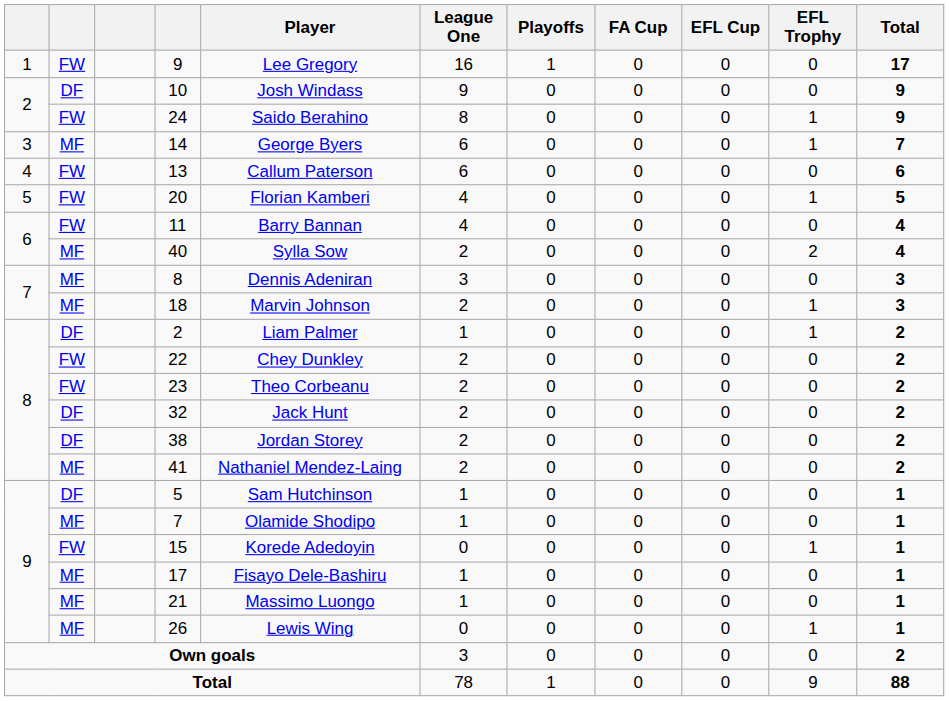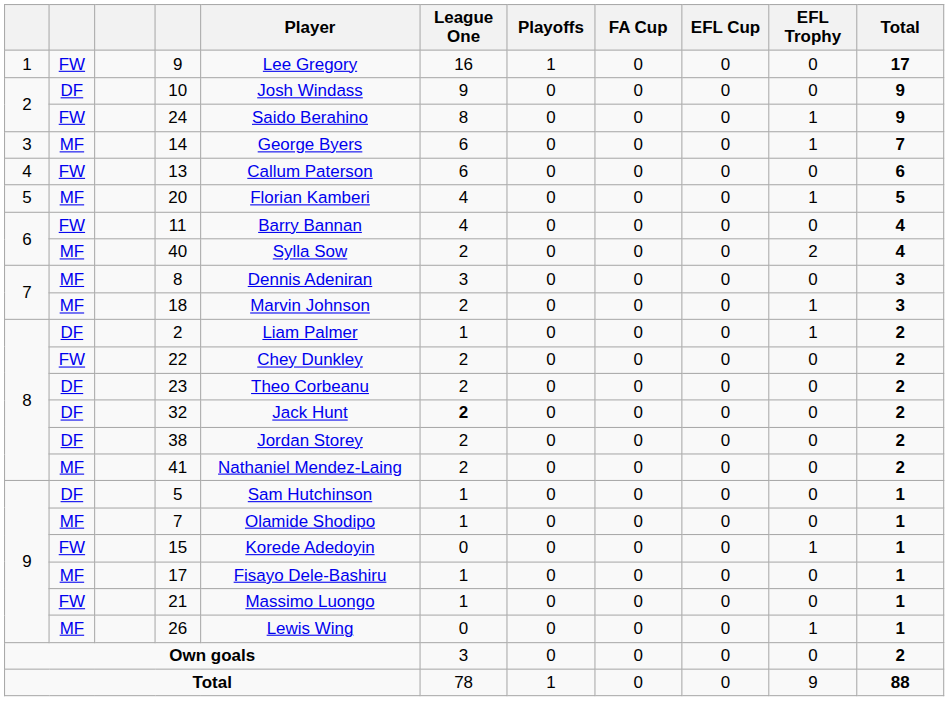 <table class="wikitable" style="text-align:center">
 <tr>
 <th style="width:35px"></th>
 <th style="width:35px"></th>
 <th style="width:50px"></th>
 <th style="width:35px"></th>
 <th style="width:200px">Player</th>
 <th style="width:75px">League One</th>
 <th style="width:75px">Playoffs</th>
 <th style="width:75px">FA Cup</th>
 <th style="width:75px">EFL Cup</th>
 <th style="width:75px">EFL Trophy</th>
 <th style="width:75px">Total</th>
 </tr>
 <tr>
 <td rowspan=1>1</td>
 <td><a href='#'>FW</a></td>
 <td></td>
 <td>9</td>
 <td><a href='#'>Lee Gregory</a></td>
 <td>16</td>
 <td>1</td>
 <td>0</td>
 <td>0</td>
 <td>0</td>
 <td><strong>17</strong></td>
 </tr>
 <tr>
 <td rowspan=2>2</td>
 <td><a href='#'>DF</a></td>
 <td></td>
 <td>10</td>
 <td><a href='#'>Josh Windass</a></td>
 <td>9</td>
 <td>0</td>
 <td>0</td>
 <td>0</td>
 <td>0</td>
 <td><strong>9</strong></td>
 </tr>
 <tr>
 <td><a href='#'>FW</a></td>
 <td></td>
 <td>24</td>
 <td><a href='#'>Saido Berahino</a></td>
 <td>8</td>
 <td>0</td>
 <td>0</td>
 <td>0</td>
 <td>1</td>
 <td><strong>9</strong></td>
 </tr>
 <tr>
 <td rowspan=1>3</td>
 <td><a href='#'>MF</a></td>
 <td></td>
 <td>14</td>
 <td><a href='#'>George Byers</a></td>
 <td>6</td>
 <td>0</td>
 <td>0</td>
 <td>0</td>
 <td>1</td>
 <td><strong>7</strong></td>
 </tr>
 <tr>
 <td rowspan=1>4</td>
 <td><a href='#'>FW</a></td>
 <td></td>
 <td>13</td>
 <td><a href='#'>Callum Paterson</a></td>
 <td>6</td>
 <td>0</td>
 <td>0</td>
 <td>0</td>
 <td>0</td>
 <td><strong>6</strong></td>
 </tr>
 <tr>
 <td rowspan=1>5</td>
-<td><a href='#'>FW</a></td>
+<td><a href='#'>MF</a></td>
 <td></td>
 <td>20</td>
 <td><a href='#'>Florian Kamberi</a></td>
 <td>4</td>
 <td>0</td>
 <td>0</td>
 <td>0</td>
 <td>1</td>
 <td><strong>5</strong></td>
 </tr>
 <tr>
 <td rowspan=2>6</td>
 <td><a href='#'>FW</a></td>
 <td></td>
 <td>11</td>
 <td><a href='#'>Barry Bannan</a></td>
 <td>4</td>
 <td>0</td>
 <td>0</td>
 <td>0</td>
 <td>0</td>
 <td><strong>4</strong></td>
 </tr>
 <tr>
 <td><a href='#'>MF</a></td>
 <td></td>
 <td>40</td>
 <td><a href='#'>Sylla Sow</a></td>
 <td>2</td>
 <td>0</td>
 <td>0</td>
 <td>0</td>
 <td>2</td>
 <td><strong>4</strong></td>
 </tr>
 <tr>
 <td rowspan=2>7</td>
 <td><a href='#'>MF</a></td>
 <td></td>
 <td>8</td>
 <td><a href='#'>Dennis Adeniran</a></td>
 <td>3</td>
 <td>0</td>
 <td>0</td>
 <td>0</td>
 <td>0</td>
 <td><strong>3</strong></td>
 </tr>
 <tr>
 <td><a href='#'>MF</a></td>
 <td></td>
 <td>18</td>
 <td><a href='#'>Marvin Johnson</a></td>
 <td>2</td>
 <td>0</td>
 <td>0</td>
 <td>0</td>
 <td>1</td>
 <td><strong>3</strong></td>
 </tr>
 <tr>
 <td rowspan=6>8</td>
 <td><a href='#'>DF</a></td>
 <td></td>
 <td>2</td>
 <td><a href='#'>Liam Palmer</a></td>
 <td>1</td>
 <td>0</td>
 <td>0</td>
 <td>0</td>
 <td>1</td>
 <td><strong>2</strong></td>
 </tr>
 <tr>
 <td><a href='#'>FW</a></td>
 <td></td>
 <td>22</td>
 <td><a href='#'>Chey Dunkley</a></td>
 <td>2</td>
 <td>0</td>
 <td>0</td>
 <td>0</td>
 <td>0</td>
 <td><strong>2</strong></td>
 </tr>
 <tr>
-<td><a href='#'>FW</a></td>
+<td><a href='#'>DF</a></td>
 <td></td>
 <td>23</td>
 <td><a href='#'>Theo Corbeanu</a></td>
 <td>2</td>
 <td>0</td>
 <td>0</td>
 <td>0</td>
 <td>0</td>
 <td><strong>2</strong></td>
 </tr>
 <tr>
 <td><a href='#'>DF</a></td>
 <td></td>
 <td>32</td>
 <td><a href='#'>Jack Hunt</a></td>
-<td>2</td>
+<td><strong>2</strong></td>
 <td>0</td>
 <td>0</td>
 <td>0</td>
 <td>0</td>
 <td><strong>2</strong></td>
 </tr>
 <tr>
 <td><a href='#'>DF</a></td>
 <td></td>
 <td>38</td>
 <td><a href='#'>Jordan Storey</a></td>
 <td>2</td>
 <td>0</td>
 <td>0</td>
 <td>0</td>
 <td>0</td>
 <td><strong>2</strong></td>
 </tr>
 <tr>
 <td><a href='#'>MF</a></td>
 <td></td>
 <td>41</td>
 <td><a href='#'>Nathaniel Mendez-Laing</a></td>
 <td>2</td>
 <td>0</td>
 <td>0</td>
 <td>0</td>
 <td>0</td>
 <td><strong>2</strong></td>
 </tr>
 <tr>
 <td rowspan=6>9</td>
 <td><a href='#'>DF</a></td>
 <td></td>
 <td>5</td>
 <td><a href='#'>Sam Hutchinson</a></td>
 <td>1</td>
 <td>0</td>
 <td>0</td>
 <td>0</td>
 <td>0</td>
 <td><strong>1</strong></td>
 </tr>
 <tr>
 <td><a href='#'>MF</a></td>
 <td></td>
 <td>7</td>
 <td><a href='#'>Olamide Shodipo</a></td>
 <td>1</td>
 <td>0</td>
 <td>0</td>
 <td>0</td>
 <td>0</td>
 <td><strong>1</strong></td>
 </tr>
 <tr>
 <td><a href='#'>FW</a></td>
 <td></td>
 <td>15</td>
 <td><a href='#'>Korede Adedoyin</a></td>
 <td>0</td>
 <td>0</td>
 <td>0</td>
 <td>0</td>
 <td>1</td>
 <td><strong>1</strong></td>
 </tr>
 <tr>
 <td><a href='#'>MF</a></td>
 <td></td>
 <td>17</td>
 <td><a href='#'>Fisayo Dele-Bashiru</a></td>
 <td>1</td>
 <td>0</td>
 <td>0</td>
 <td>0</td>
 <td>0</td>
 <td><strong>1</strong></td>
 </tr>
 <tr>
-<td><a href='#'>MF</a></td>
+<td><a href='#'>FW</a></td>
 <td></td>
 <td>21</td>
 <td><a href='#'>Massimo Luongo</a></td>
 <td>1</td>
 <td>0</td>
 <td>0</td>
 <td>0</td>
 <td>0</td>
 <td><strong>1</strong></td>
 </tr>
 <tr>
 <td><a href='#'>MF</a></td>
 <td></td>
 <td>26</td>
 <td><a href='#'>Lewis Wing</a></td>
 <td>0</td>
 <td>0</td>
 <td>0</td>
 <td>0</td>
 <td>1</td>
 <td><strong>1</strong></td>
 </tr>
 <tr>
 <td colspan="5"><strong>Own goals</strong></td>
 <td>3</td>
 <td>0</td>
 <td>0</td>
 <td>0</td>
 <td>0</td>
 <td><strong>2</strong></td>
 </tr>
 <tr>
 <td colspan="5"><strong>Total</strong></td>
 <td>78</td>
 <td>1</td>
 <td>0</td>
 <td>0</td>
 <td>9</td>
 <td><strong>88</strong></td>
 </tr>
 </table>
